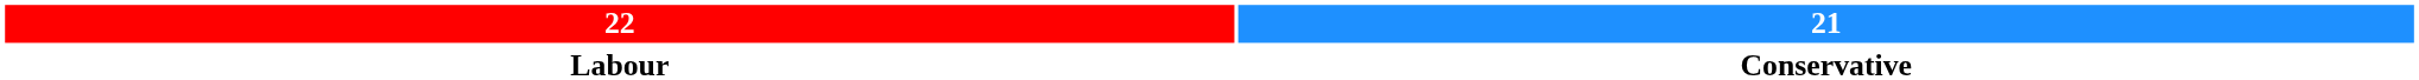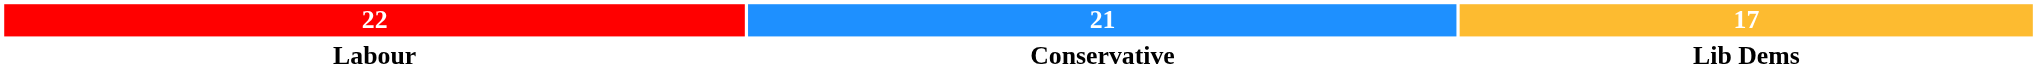 <table style="width:100%; text-align:center;">
 <tr style="color:white;">
 <td style="background:red; width:36.6%;"><strong>22</strong></td>
 <td style="background:dodgerblue; width:35%;"><strong>21</strong></td>
+<td style="background:#FDBB30; width:28.3%;"><strong>17</strong></td>
 </tr>
 <tr>
 <td><span><strong>Labour</strong></span></td>
 <td><span><strong>Conservative</strong></span></td>
+<td><span><strong>Lib Dems</strong></span></td>
 </tr>
 </table>
